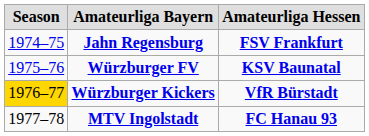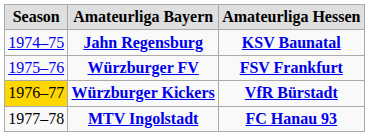 <table class="wikitable">
 <tr style="text-align:center; background:#dfdfdf;">
 <td><strong>Season</strong></td>
 <td><strong>Amateurliga Bayern</strong></td>
 <td><strong>Amateurliga Hessen</strong></td>
 </tr>
 <tr style="text-align:center;">
 <td><a href='#'>1974–75</a></td>
 <td><strong><a href='#'>Jahn Regensburg</a></strong></td>
-<td><strong><a href='#'>FSV Frankfurt</a></strong></td>
+<td><strong><a href='#'>KSV Baunatal</a></strong></td>
 </tr>
 <tr style="text-align:center;">
 <td><a href='#'>1975–76</a></td>
 <td><strong><a href='#'>Würzburger FV</a></strong></td>
-<td><strong><a href='#'>KSV Baunatal</a></strong></td>
+<td><strong><a href='#'>FSV Frankfurt</a></strong></td>
 </tr>
 <tr style="text-align:center;">
 <td style="background: gold;">1976–77</td>
 <td><strong><a href='#'>Würzburger Kickers</a></strong></td>
 <td><strong><a href='#'>VfR Bürstadt</a></strong></td>
 </tr>
 <tr style="text-align:center;">
 <td>1977–78</td>
 <td><strong><a href='#'>MTV Ingolstadt</a></strong></td>
 <td><strong><a href='#'>FC Hanau 93</a></strong></td>
 </tr>
 </table>
